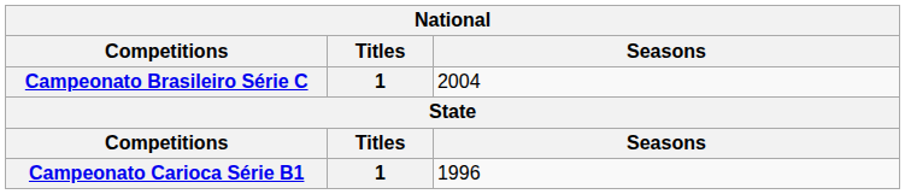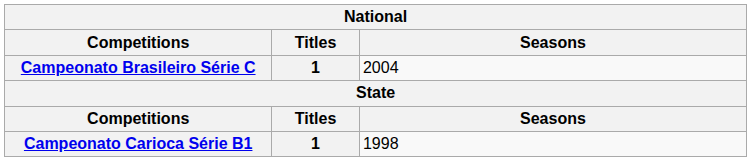 <table class="wikitable">
 <tr>
 <th colspan="3">National</th>
 </tr>
 <tr>
 <th style="width:260px">Competitions</th>
 <th style="width:80px">Titles</th>
 <th style="width:380px">Seasons</th>
 </tr>
 <tr>
 <th><a href='#'>Campeonato Brasileiro Série C</a></th>
 <th style="text-align:center"><strong>1</strong></th>
 <td align="left">2004</td>
 </tr>
 <tr>
 <th colspan="3">State</th>
 </tr>
 <tr>
 <th>Competitions</th>
 <th>Titles</th>
 <th>Seasons</th>
 </tr>
 <tr>
 <th style="text-align:center"><a href='#'>Campeonato Carioca Série B1</a></th>
 <th style="text-align:center"><strong>1</strong></th>
-<td align="left">1996</td>
+<td align="left">1998</td>
 </tr>
 </table>
